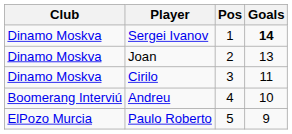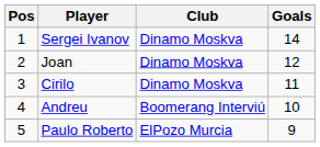 <table class="wikitable">
 <tr>
+<th width=28>Pos</th>
+<th>Player</th>
 <th>Club</th>
-<th>Player</th>
-<th width=28>Pos</th>
 <th>Goals</th>
 </tr>
 <tr>
+<td style="text-align:center" rowspan="1">1</td>
+<td> <a href='#'>Sergei Ivanov</a></td>
 <td> <a href='#'>Dinamo Moskva</a></td>
-<td> <a href='#'>Sergei Ivanov</a></td>
-<td style="text-align:center" rowspan="1">1</td>
-<td style="text-align:center"><strong>14</strong></td>
+<td style="text-align:center">14</td>
 </tr>
 <tr>
+<td style="text-align:center" rowspan="1">2</td>
+<td> Joan</td>
 <td> <a href='#'>Dinamo Moskva</a></td>
-<td> Joan</td>
-<td style="text-align:center" rowspan="1">2</td>
-<td style="text-align:center">13</td>
+<td style="text-align:center">12</td>
 </tr>
 <tr>
+<td style="text-align:center" rowspan="1">3</td>
+<td> <a href='#'>Cirilo</a></td>
 <td> <a href='#'>Dinamo Moskva</a></td>
-<td> <a href='#'>Cirilo</a></td>
-<td style="text-align:center" rowspan="1">3</td>
 <td style="text-align:center">11</td>
 </tr>
 <tr>
+<td style="text-align:center" rowspan="1">4</td>
+<td> <a href='#'>Andreu</a></td>
 <td> <a href='#'>Boomerang Interviú</a></td>
-<td> <a href='#'>Andreu</a></td>
-<td style="text-align:center" rowspan="1">4</td>
 <td style="text-align:center">10</td>
 </tr>
 <tr>
+<td style="text-align:center" rowspan="1">5</td>
+<td> <a href='#'>Paulo Roberto</a></td>
 <td> <a href='#'>ElPozo Murcia</a></td>
-<td> <a href='#'>Paulo Roberto</a></td>
-<td style="text-align:center" rowspan="1">5</td>
 <td style="text-align:center">9</td>
 </tr>
 </table>
